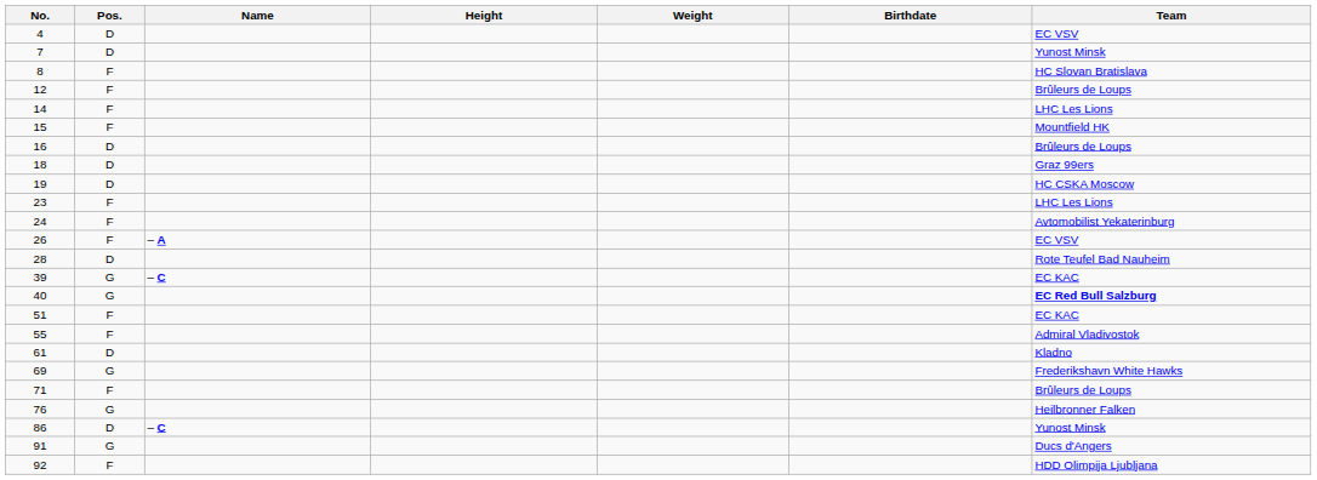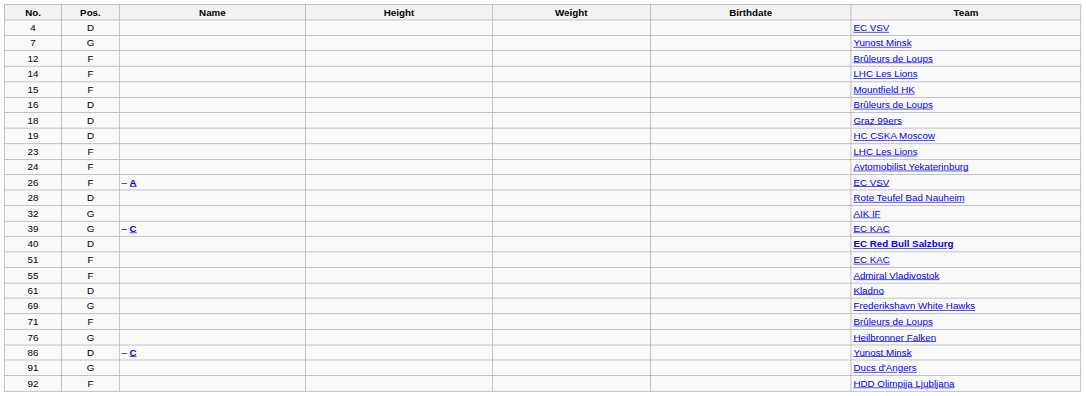 <table class="wikitable sortable" style="width:100%; font-size:90%; text-align:center;">
 <tr>
 <th style="width:  4%;">No.</th>
 <th style="width:  4%;">Pos.</th>
 <th style="width: 13%;">Name</th>
 <th style="width: 13%;">Height</th>
 <th style="width: 11%;">Weight</th>
 <th style="width: 14%;">Birthdate</th>
 <th style="width: 16%;">Team</th>
 </tr>
 <tr>
 <td>4</td>
 <td>D</td>
 <td align=left></td>
 <td></td>
 <td></td>
 <td></td>
 <td style="text-align:left;"> <a href='#'>EC VSV</a></td>
 </tr>
 <tr>
 <td>7</td>
-<td>D</td>
+<td>G</td>
 <td align=left></td>
 <td></td>
 <td></td>
 <td></td>
 <td style="text-align:left;"> <a href='#'>Yunost Minsk</a></td>
-</tr>
-<tr>
-<td>8</td>
-<td>F</td>
-<td align=left></td>
-<td></td>
-<td></td>
-<td></td>
-<td style="text-align:left;"> <a href='#'>HC Slovan Bratislava</a></td>
 </tr>
 <tr>
 <td>12</td>
 <td>F</td>
 <td align=left></td>
 <td></td>
 <td></td>
 <td></td>
 <td style="text-align:left;"> <a href='#'>Brûleurs de Loups</a></td>
 </tr>
 <tr>
 <td>14</td>
 <td>F</td>
 <td align=left></td>
 <td></td>
 <td></td>
 <td></td>
 <td align="left"> <a href='#'>LHC Les Lions</a></td>
 </tr>
 <tr>
 <td>15</td>
 <td>F</td>
 <td align=left></td>
 <td></td>
 <td></td>
 <td></td>
 <td style="text-align:left;"> <a href='#'>Mountfield HK</a></td>
 </tr>
 <tr>
 <td>16</td>
 <td>D</td>
 <td align=left></td>
 <td></td>
 <td></td>
 <td></td>
 <td style="text-align:left;"> <a href='#'>Brûleurs de Loups</a></td>
 </tr>
 <tr>
 <td>18</td>
 <td>D</td>
 <td align=left></td>
 <td></td>
 <td></td>
 <td></td>
 <td style="text-align:left;"> <a href='#'>Graz 99ers</a></td>
 </tr>
 <tr>
 <td>19</td>
 <td>D</td>
 <td align=left></td>
 <td></td>
 <td></td>
 <td></td>
 <td style="text-align:left;"> <a href='#'>HC CSKA Moscow</a></td>
 </tr>
 <tr>
 <td>23</td>
 <td>F</td>
 <td align=left></td>
 <td></td>
 <td></td>
 <td></td>
 <td align="left"> <a href='#'>LHC Les Lions</a></td>
 </tr>
 <tr>
 <td>24</td>
 <td>F</td>
 <td align=left></td>
 <td></td>
 <td></td>
 <td></td>
 <td style="text-align:left;"> <a href='#'>Avtomobilist Yekaterinburg</a></td>
 </tr>
 <tr>
 <td>26</td>
 <td>F</td>
 <td align=left> – <strong><a href='#'>A</a></strong></td>
 <td></td>
 <td></td>
 <td></td>
 <td style="text-align:left;"> <a href='#'>EC VSV</a></td>
 </tr>
 <tr>
 <td>28</td>
 <td>D</td>
 <td align=left></td>
 <td></td>
 <td></td>
 <td></td>
 <td style="text-align:left;"> <a href='#'>Rote Teufel Bad Nauheim</a></td>
 </tr>
 <tr>
+<td>32</td>
+<td>G</td>
+<td align=left></td>
+<td></td>
+<td></td>
+<td></td>
+<td style="text-align:left;"> <a href='#'>AIK IF</a></td>
+</tr>
+<tr>
 <td>39</td>
 <td>G</td>
 <td align=left> – <strong><a href='#'>C</a></strong></td>
 <td></td>
 <td></td>
 <td></td>
 <td style="text-align:left;"> <a href='#'>EC KAC</a></td>
 </tr>
 <tr>
 <td>40</td>
-<td>G</td>
+<td>D</td>
 <td align=left></td>
 <td></td>
 <td></td>
 <td></td>
 <td style="text-align:left;"><strong> <a href='#'>EC Red Bull Salzburg</a></strong></td>
 </tr>
 <tr>
 <td>51</td>
 <td>F</td>
 <td align=left></td>
 <td></td>
 <td></td>
 <td></td>
 <td style="text-align:left;"> <a href='#'>EC KAC</a></td>
 </tr>
 <tr>
 <td>55</td>
 <td>F</td>
 <td align=left></td>
 <td></td>
 <td></td>
 <td></td>
 <td style="text-align:left;"> <a href='#'>Admiral Vladivostok</a></td>
 </tr>
 <tr>
 <td>61</td>
 <td>D</td>
 <td align=left></td>
 <td></td>
 <td></td>
 <td></td>
 <td style="text-align:left;"> <a href='#'>Kladno</a></td>
 </tr>
 <tr>
 <td>69</td>
 <td>G</td>
 <td align=left></td>
 <td></td>
 <td></td>
 <td></td>
 <td style="text-align:left;"> <a href='#'>Frederikshavn White Hawks</a></td>
 </tr>
 <tr>
 <td>71</td>
 <td>F</td>
 <td align=left></td>
 <td></td>
 <td></td>
 <td></td>
 <td style="text-align:left;"> <a href='#'>Brûleurs de Loups</a></td>
 </tr>
 <tr>
 <td>76</td>
 <td>G</td>
 <td align=left></td>
 <td></td>
 <td></td>
 <td></td>
 <td style="text-align:left;"> <a href='#'>Heilbronner Falken</a></td>
 </tr>
 <tr>
 <td>86</td>
 <td>D</td>
 <td align=left> – <strong><a href='#'>C</a></strong></td>
 <td></td>
 <td></td>
 <td></td>
 <td style="text-align:left;"> <a href='#'>Yunost Minsk</a></td>
 </tr>
 <tr>
 <td>91</td>
 <td>G</td>
 <td align=left></td>
 <td></td>
 <td></td>
 <td></td>
 <td style="text-align:left;"> <a href='#'>Ducs d'Angers</a></td>
 </tr>
 <tr>
 <td>92</td>
 <td>F</td>
 <td align=left></td>
 <td></td>
 <td></td>
 <td></td>
 <td style="text-align:left;"> <a href='#'>HDD Olimpija Ljubljana</a></td>
 </tr>
 </table>
